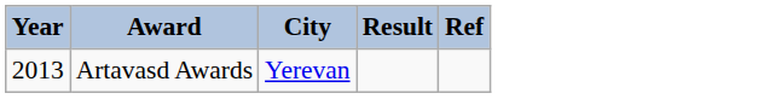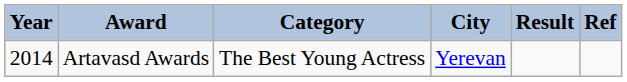 <table class="wikitable" style="font-size:90%;">
 <tr>
 <th style="background:#B0C4DE;"><strong>Year</strong></th>
 <th style="background:#B0C4DE;"><strong>Award</strong></th>
+<th style="background:#B0C4DE;"><strong>Category</strong></th>
 <th style="background:#B0C4DE;"><strong>City</strong></th>
 <th style="background:#B0C4DE;"><strong>Result</strong></th>
 <th style="background:#B0C4DE;"><strong>Ref</strong></th>
 </tr>
 <tr>
-<td>2013</td>
+<td>2014</td>
 <td>Artavasd Awards</td>
+<td>The Best Young Actress</td>
 <td><a href='#'>Yerevan</a></td>
 <td></td>
 <td></td>
 </tr>
 </table>
